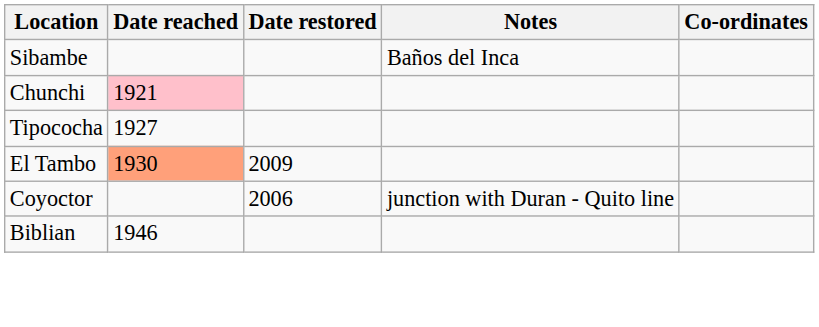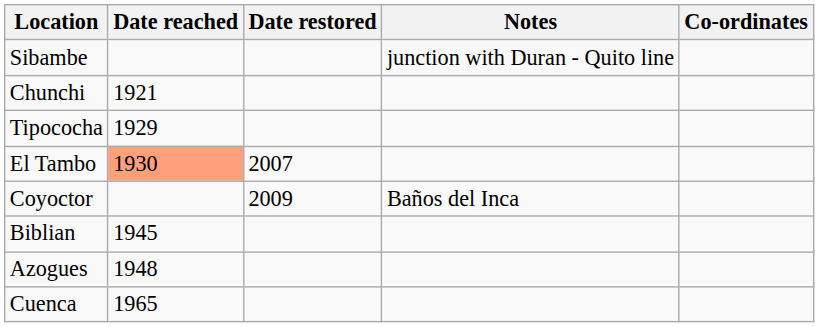 <table class="wikitable">
 <tr>
 <th>Location</th>
 <th>Date reached</th>
 <th>Date restored</th>
 <th>Notes</th>
 <th>Co-ordinates</th>
 </tr>
 <tr>
 <td>Sibambe</td>
 <td></td>
 <td></td>
-<td>Baños del Inca</td>
+<td>junction with Duran - Quito line</td>
 <td></td>
 </tr>
 <tr>
 <td>Chunchi</td>
-<td style="background: pink;">1921</td>
+<td>1921</td>
 <td></td>
 <td></td>
 <td></td>
 </tr>
 <tr>
 <td>Tipococha</td>
-<td>1927</td>
+<td>1929</td>
 <td></td>
 <td></td>
 <td></td>
 </tr>
 <tr>
 <td>El Tambo</td>
 <td style="background: lightsalmon;">1930</td>
-<td>2009</td>
+<td>2007</td>
 <td></td>
 <td></td>
 </tr>
 <tr>
 <td>Coyoctor</td>
 <td></td>
-<td>2006</td>
-<td>junction with Duran - Quito line</td>
+<td>2009</td>
+<td>Baños del Inca</td>
 <td></td>
 </tr>
 <tr>
 <td>Biblian</td>
-<td>1946</td>
+<td>1945</td>
+<td></td>
+<td></td>
+<td></td>
+</tr>
+<tr>
+<td>Azogues</td>
+<td>1948</td>
+<td></td>
+<td></td>
+<td></td>
+</tr>
+<tr>
+<td>Cuenca</td>
+<td>1965</td>
 <td></td>
 <td></td>
 <td></td>
 </tr>
 </table>
